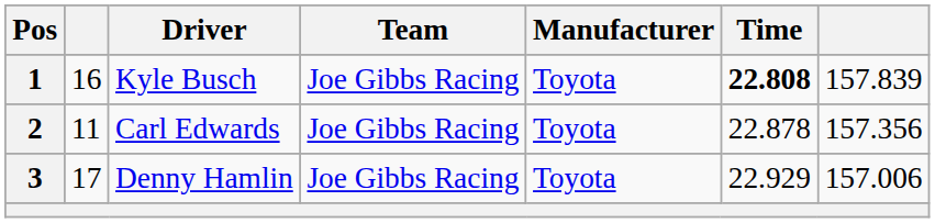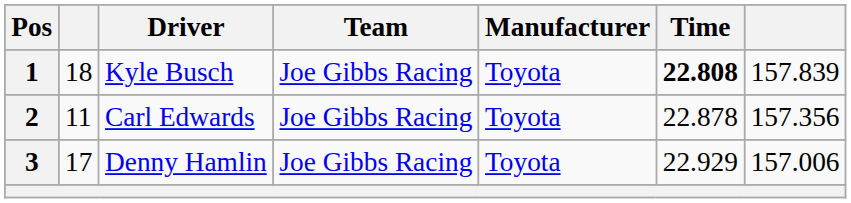 <table class="wikitable" style="font-size:95%">
 <tr>
 <th>Pos</th>
 <th></th>
 <th>Driver</th>
 <th>Team</th>
 <th>Manufacturer</th>
 <th>Time</th>
 <th></th>
 </tr>
 <tr>
 <th>1</th>
-<td>16</td>
+<td>18</td>
 <td><a href='#'>Kyle Busch</a></td>
 <td><a href='#'>Joe Gibbs Racing</a></td>
 <td><a href='#'>Toyota</a></td>
 <td><strong>22.808</strong></td>
 <td>157.839</td>
 </tr>
 <tr>
 <th>2</th>
 <td>11</td>
 <td><a href='#'>Carl Edwards</a></td>
 <td><a href='#'>Joe Gibbs Racing</a></td>
 <td><a href='#'>Toyota</a></td>
 <td>22.878</td>
 <td>157.356</td>
 </tr>
 <tr>
 <th>3</th>
 <td>17</td>
 <td><a href='#'>Denny Hamlin</a></td>
 <td><a href='#'>Joe Gibbs Racing</a></td>
 <td><a href='#'>Toyota</a></td>
 <td>22.929</td>
 <td>157.006</td>
 </tr>
 <tr>
 <th colspan="7"></th>
 </tr>
 </table>
